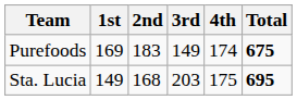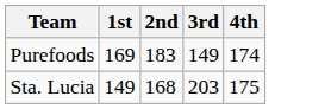 <table class="wikitable" align="center">
 <tr>
 <th>Team</th>
 <th>1st</th>
 <th>2nd</th>
 <th>3rd</th>
 <th>4th</th>
-<th>Total</th>
 </tr>
 <tr>
 <td>Purefoods</td>
 <td>169</td>
 <td>183</td>
 <td>149</td>
 <td>174</td>
-<td><strong>675</strong></td>
 </tr>
 <tr>
 <td>Sta. Lucia</td>
 <td>149</td>
 <td>168</td>
 <td>203</td>
 <td>175</td>
-<td><strong>695</strong></td>
 </tr>
 </table>
